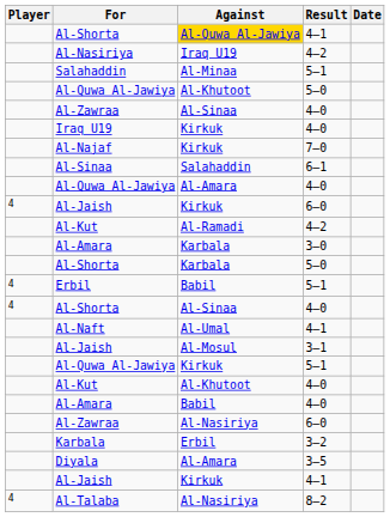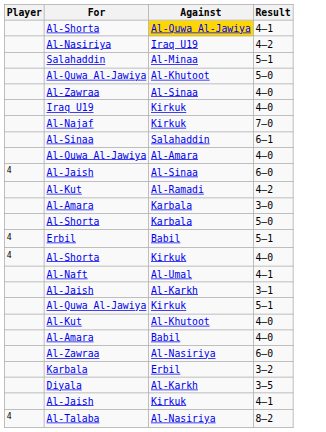 <table class="wikitable sortable">
 <tr>
 <th>Player</th>
 <th>For</th>
 <th>Against</th>
 <th align=center>Result</th>
-<th>Date</th>
 </tr>
 <tr>
 <td> </td>
 <td><a href='#'>Al-Shorta</a></td>
 <td style="background: gold;"><a href='#'>Al-Quwa Al-Jawiya</a></td>
 <td>4–1</td>
-<td></td>
 </tr>
 <tr>
 <td> </td>
 <td><a href='#'>Al-Nasiriya</a></td>
 <td><a href='#'>Iraq U19</a></td>
 <td>4–2</td>
-<td></td>
 </tr>
 <tr>
 <td> </td>
 <td><a href='#'>Salahaddin</a></td>
 <td><a href='#'>Al-Minaa</a></td>
 <td>5–1</td>
-<td></td>
 </tr>
 <tr>
 <td> </td>
 <td><a href='#'>Al-Quwa Al-Jawiya</a></td>
 <td><a href='#'>Al-Khutoot</a></td>
 <td>5–0</td>
-<td></td>
 </tr>
 <tr>
 <td> </td>
 <td><a href='#'>Al-Zawraa</a></td>
 <td><a href='#'>Al-Sinaa</a></td>
 <td>4–0</td>
-<td></td>
 </tr>
 <tr>
 <td> </td>
 <td><a href='#'>Iraq U19</a></td>
 <td><a href='#'>Kirkuk</a></td>
 <td>4–0</td>
-<td></td>
 </tr>
 <tr>
 <td> </td>
 <td><a href='#'>Al-Najaf</a></td>
 <td><a href='#'>Kirkuk</a></td>
 <td>7–0</td>
-<td></td>
 </tr>
 <tr>
 <td> </td>
 <td><a href='#'>Al-Sinaa</a></td>
 <td><a href='#'>Salahaddin</a></td>
 <td>6–1</td>
-<td></td>
 </tr>
 <tr>
 <td> </td>
 <td><a href='#'>Al-Quwa Al-Jawiya</a></td>
 <td><a href='#'>Al-Amara</a></td>
 <td>4–0</td>
-<td></td>
 </tr>
 <tr>
 <td> <sup>4</sup></td>
 <td><a href='#'>Al-Jaish</a></td>
-<td><a href='#'>Kirkuk</a></td>
+<td><a href='#'>Al-Sinaa</a></td>
 <td>6–0</td>
-<td></td>
 </tr>
 <tr>
 <td> </td>
 <td><a href='#'>Al-Kut</a></td>
 <td><a href='#'>Al-Ramadi</a></td>
 <td>4–2</td>
-<td></td>
 </tr>
 <tr>
 <td> </td>
 <td><a href='#'>Al-Amara</a></td>
 <td><a href='#'>Karbala</a></td>
 <td>3–0</td>
-<td></td>
 </tr>
 <tr>
 <td> </td>
 <td><a href='#'>Al-Shorta</a></td>
 <td><a href='#'>Karbala</a></td>
 <td>5–0</td>
-<td></td>
 </tr>
 <tr>
 <td> <sup>4</sup></td>
 <td><a href='#'>Erbil</a></td>
 <td><a href='#'>Babil</a></td>
 <td>5–1</td>
-<td></td>
 </tr>
 <tr>
 <td> <sup>4</sup></td>
 <td><a href='#'>Al-Shorta</a></td>
-<td><a href='#'>Al-Sinaa</a></td>
+<td><a href='#'>Kirkuk</a></td>
 <td>4–0</td>
-<td></td>
 </tr>
 <tr>
 <td> </td>
 <td><a href='#'>Al-Naft</a></td>
 <td><a href='#'>Al-Umal</a></td>
 <td>4–1</td>
-<td></td>
 </tr>
 <tr>
 <td> </td>
 <td><a href='#'>Al-Jaish</a></td>
-<td><a href='#'>Al-Mosul</a></td>
+<td><a href='#'>Al-Karkh</a></td>
 <td>3–1</td>
-<td></td>
 </tr>
 <tr>
 <td> </td>
 <td><a href='#'>Al-Quwa Al-Jawiya</a></td>
 <td><a href='#'>Kirkuk</a></td>
 <td>5–1</td>
-<td></td>
 </tr>
 <tr>
 <td> </td>
 <td><a href='#'>Al-Kut</a></td>
 <td><a href='#'>Al-Khutoot</a></td>
 <td>4–0</td>
-<td></td>
 </tr>
 <tr>
 <td> </td>
 <td><a href='#'>Al-Amara</a></td>
 <td><a href='#'>Babil</a></td>
 <td>4–0</td>
-<td></td>
 </tr>
 <tr>
 <td> </td>
 <td><a href='#'>Al-Zawraa</a></td>
 <td><a href='#'>Al-Nasiriya</a></td>
 <td>6–0</td>
-<td></td>
 </tr>
 <tr>
 <td> </td>
 <td><a href='#'>Karbala</a></td>
 <td><a href='#'>Erbil</a></td>
 <td>3–2</td>
-<td></td>
 </tr>
 <tr>
 <td> </td>
 <td><a href='#'>Diyala</a></td>
-<td><a href='#'>Al-Amara</a></td>
+<td><a href='#'>Al-Karkh</a></td>
 <td>3–5</td>
-<td></td>
 </tr>
 <tr>
 <td> </td>
 <td><a href='#'>Al-Jaish</a></td>
 <td><a href='#'>Kirkuk</a></td>
 <td>4–1</td>
-<td></td>
 </tr>
 <tr>
 <td> <sup>4</sup></td>
 <td><a href='#'>Al-Talaba</a></td>
 <td><a href='#'>Al-Nasiriya</a></td>
 <td>8–2</td>
-<td></td>
 </tr>
 </table>
